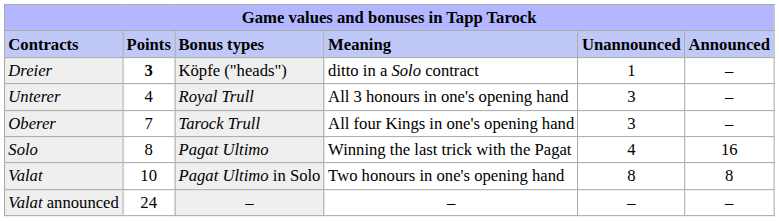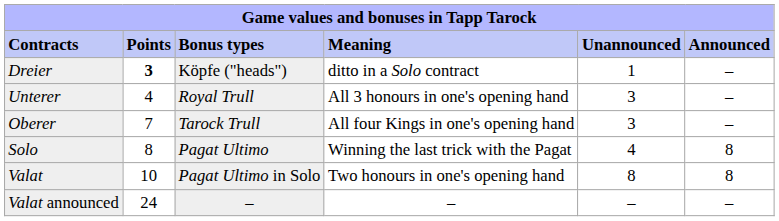 <table class="wikitable" align="float:left"  style="background-color:white">
 <tr style="background-color:#B3B7FF">
 <td colspan="6" align="center"><strong>Game values and bonuses in Tapp Tarock</strong></td>
 </tr>
 <tr style="background: #c0c8f8;">
 <td><strong>Contracts</strong></td>
 <td><strong>Points</strong></td>
 <td><strong>Bonus types</strong></td>
 <td><strong>Meaning</strong></td>
 <td><strong>Unannounced</strong></td>
 <td><strong>Announced</strong></td>
 </tr>
 <tr>
 <td style="background:#efefef;"><em>Dreier</em></td>
 <td align = "center"><strong>3</strong></td>
 <td style="background:#efefef;">Köpfe ("heads")</td>
 <td>ditto in a <em>Solo</em> contract</td>
 <td align = "center">1</td>
 <td align = "center">–</td>
 </tr>
 <tr>
 <td style="background:#efefef;"><em>Unterer</em></td>
 <td align = "center">4</td>
 <td style="background:#efefef;"><em>Royal Trull</em></td>
 <td>All 3 honours in one's opening hand</td>
 <td align = "center">3</td>
 <td align = "center">–</td>
 </tr>
 <tr>
 <td style="background:#efefef;"><em>Oberer</em></td>
 <td align = "center">7</td>
 <td style="background:#efefef;"><em>Tarock Trull</em></td>
 <td>All four Kings in one's opening hand</td>
 <td align = "center">3</td>
 <td align = "center">–</td>
 </tr>
 <tr>
 <td style="background:#efefef;"><em>Solo</em></td>
 <td align = "center">8</td>
 <td style="background:#efefef;"><em>Pagat Ultimo</em></td>
 <td>Winning the last trick with the Pagat</td>
 <td align = "center">4</td>
-<td align = "center">16</td>
+<td align = "center">8</td>
 </tr>
 <tr>
 <td style="background:#efefef;"><em>Valat</em></td>
 <td align = "center">10</td>
 <td style="background:#efefef;"><em>Pagat Ultimo</em> in Solo</td>
 <td>Two honours in one's opening hand</td>
 <td align = "center">8</td>
 <td align = "center">8</td>
 </tr>
 <tr>
 <td style="background:#efefef;"><em>Valat</em> announced</td>
 <td align = "center">24</td>
 <td style="background:#efefef;" align = "center">–</td>
 <td align = "center">–</td>
 <td align = "center">–</td>
 <td align = "center">–</td>
 </tr>
 </table>
